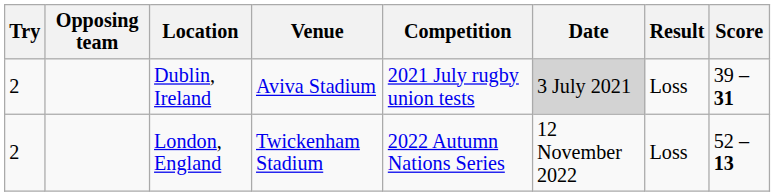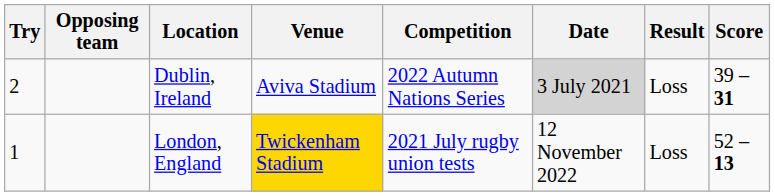 <table class="wikitable" style="font-size:100%">
 <tr>
 <th>Try</th>
 <th>Opposing team</th>
 <th>Location</th>
 <th>Venue</th>
 <th>Competition</th>
 <th>Date</th>
 <th>Result</th>
 <th>Score</th>
 </tr>
 <tr>
 <td>2</td>
 <td></td>
 <td><a href='#'>Dublin</a>, <a href='#'>Ireland</a></td>
 <td><a href='#'>Aviva Stadium</a></td>
-<td><a href='#'>2021 July rugby union tests</a></td>
+<td><a href='#'>2022 Autumn Nations Series</a></td>
 <td style="background: lightgrey;">3 July 2021</td>
 <td>Loss</td>
 <td>39 – <strong>31</strong></td>
 </tr>
 <tr>
-<td>2</td>
+<td>1</td>
 <td></td>
 <td><a href='#'>London</a>, <a href='#'>England</a></td>
-<td><a href='#'>Twickenham Stadium</a></td>
-<td><a href='#'>2022 Autumn Nations Series</a></td>
+<td style="background: gold;"><a href='#'>Twickenham Stadium</a></td>
+<td><a href='#'>2021 July rugby union tests</a></td>
 <td>12 November 2022</td>
 <td>Loss</td>
 <td>52 – <strong>13</strong></td>
 </tr>
 </table>
